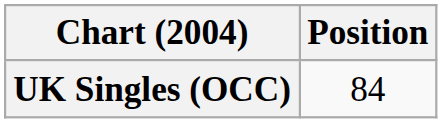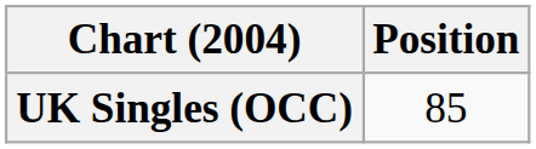 <table class="wikitable plainrowheaders" style="text-align:center">
 <tr>
 <th scope="col">Chart (2004)</th>
 <th scope="col">Position</th>
 </tr>
 <tr>
 <th scope="row">UK Singles (OCC)</th>
-<td>84</td>
+<td>85</td>
 </tr>
 </table>
